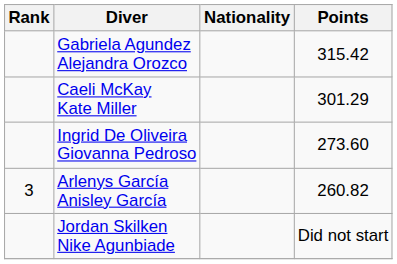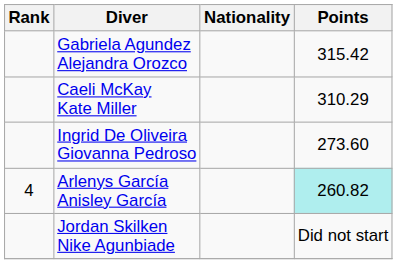 <table class="wikitable sortable" style="font-size:100%">
 <tr>
 <th>Rank</th>
 <th>Diver</th>
 <th>Nationality</th>
 <th>Points</th>
 </tr>
 <tr>
 <td align=center></td>
 <td><a href='#'>Gabriela Agundez</a><br><a href='#'>Alejandra Orozco</a></td>
 <td></td>
 <td align=center>315.42</td>
 </tr>
 <tr>
 <td align=center></td>
 <td><a href='#'>Caeli McKay</a><br><a href='#'>Kate Miller</a></td>
 <td></td>
-<td align=center>301.29</td>
+<td align=center>310.29</td>
 </tr>
 <tr>
 <td align=center></td>
 <td><a href='#'>Ingrid De Oliveira</a><br><a href='#'>Giovanna Pedroso</a></td>
 <td></td>
 <td align=center>273.60</td>
 </tr>
 <tr>
-<td align=center>3</td>
+<td align=center>4</td>
 <td><a href='#'>Arlenys García</a><br><a href='#'>Anisley García</a></td>
 <td></td>
-<td align=center>260.82</td>
+<td align=center style="background: paleturquoise;">260.82</td>
 </tr>
 <tr>
 <td></td>
 <td><a href='#'>Jordan Skilken</a><br><a href='#'>Nike Agunbiade</a></td>
 <td></td>
 <td align=center>Did not start</td>
 </tr>
 <tr>
 </tr>
 </table>
